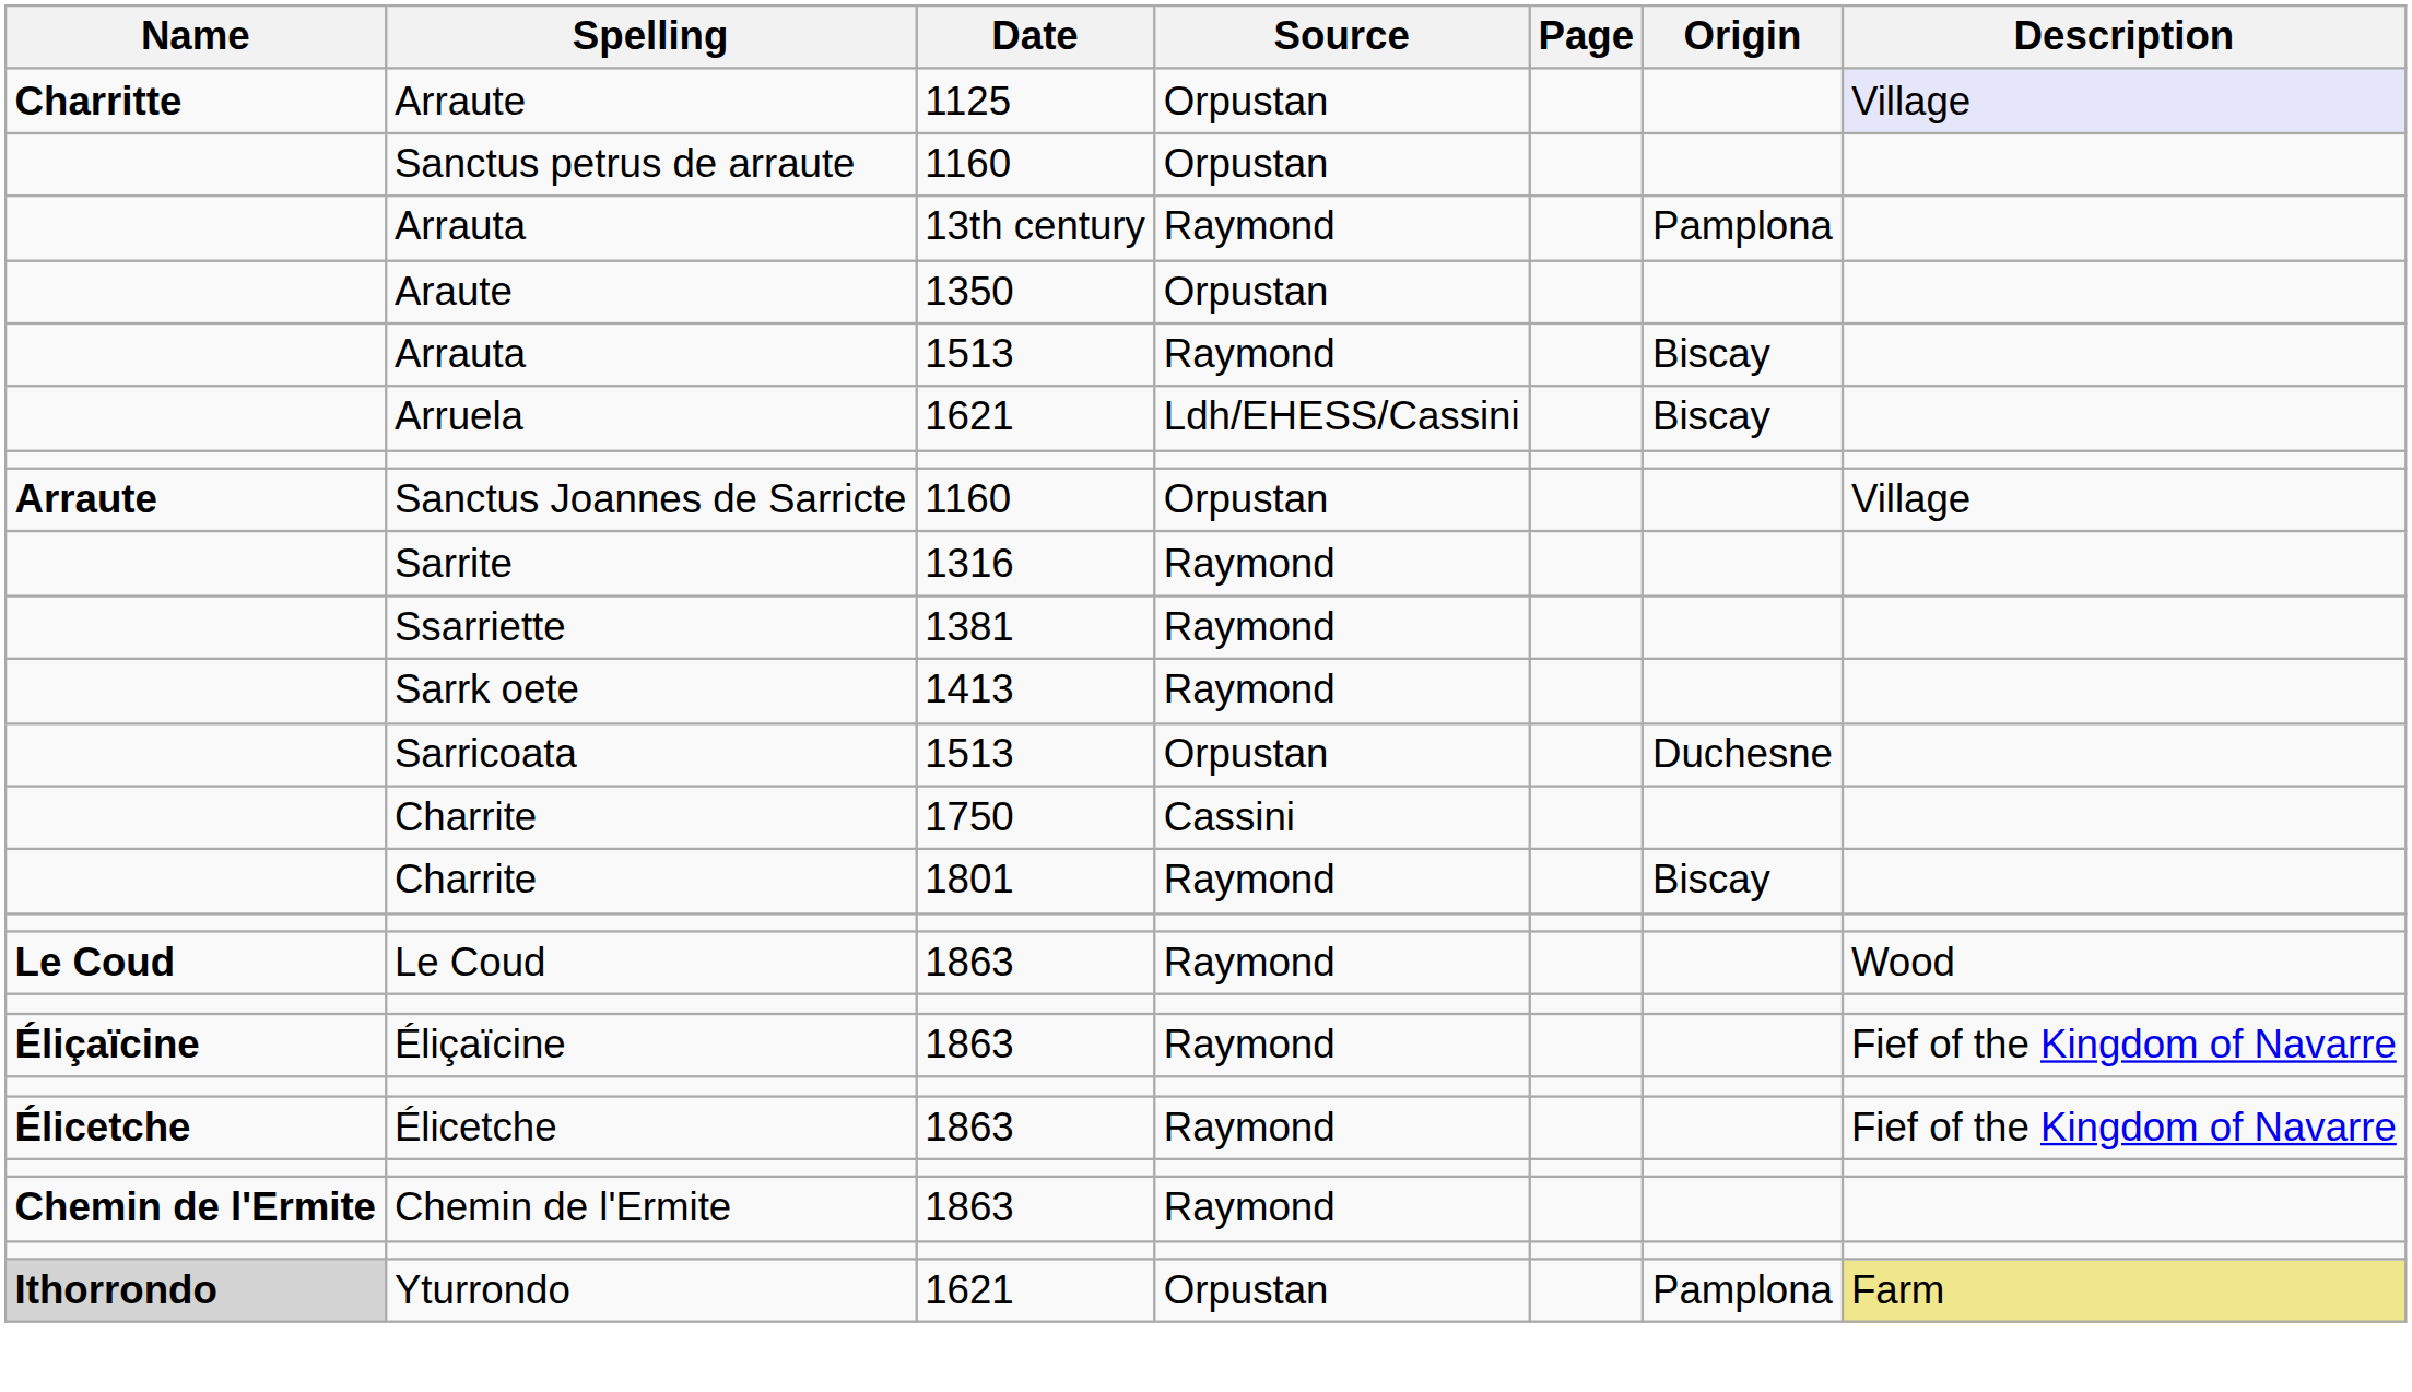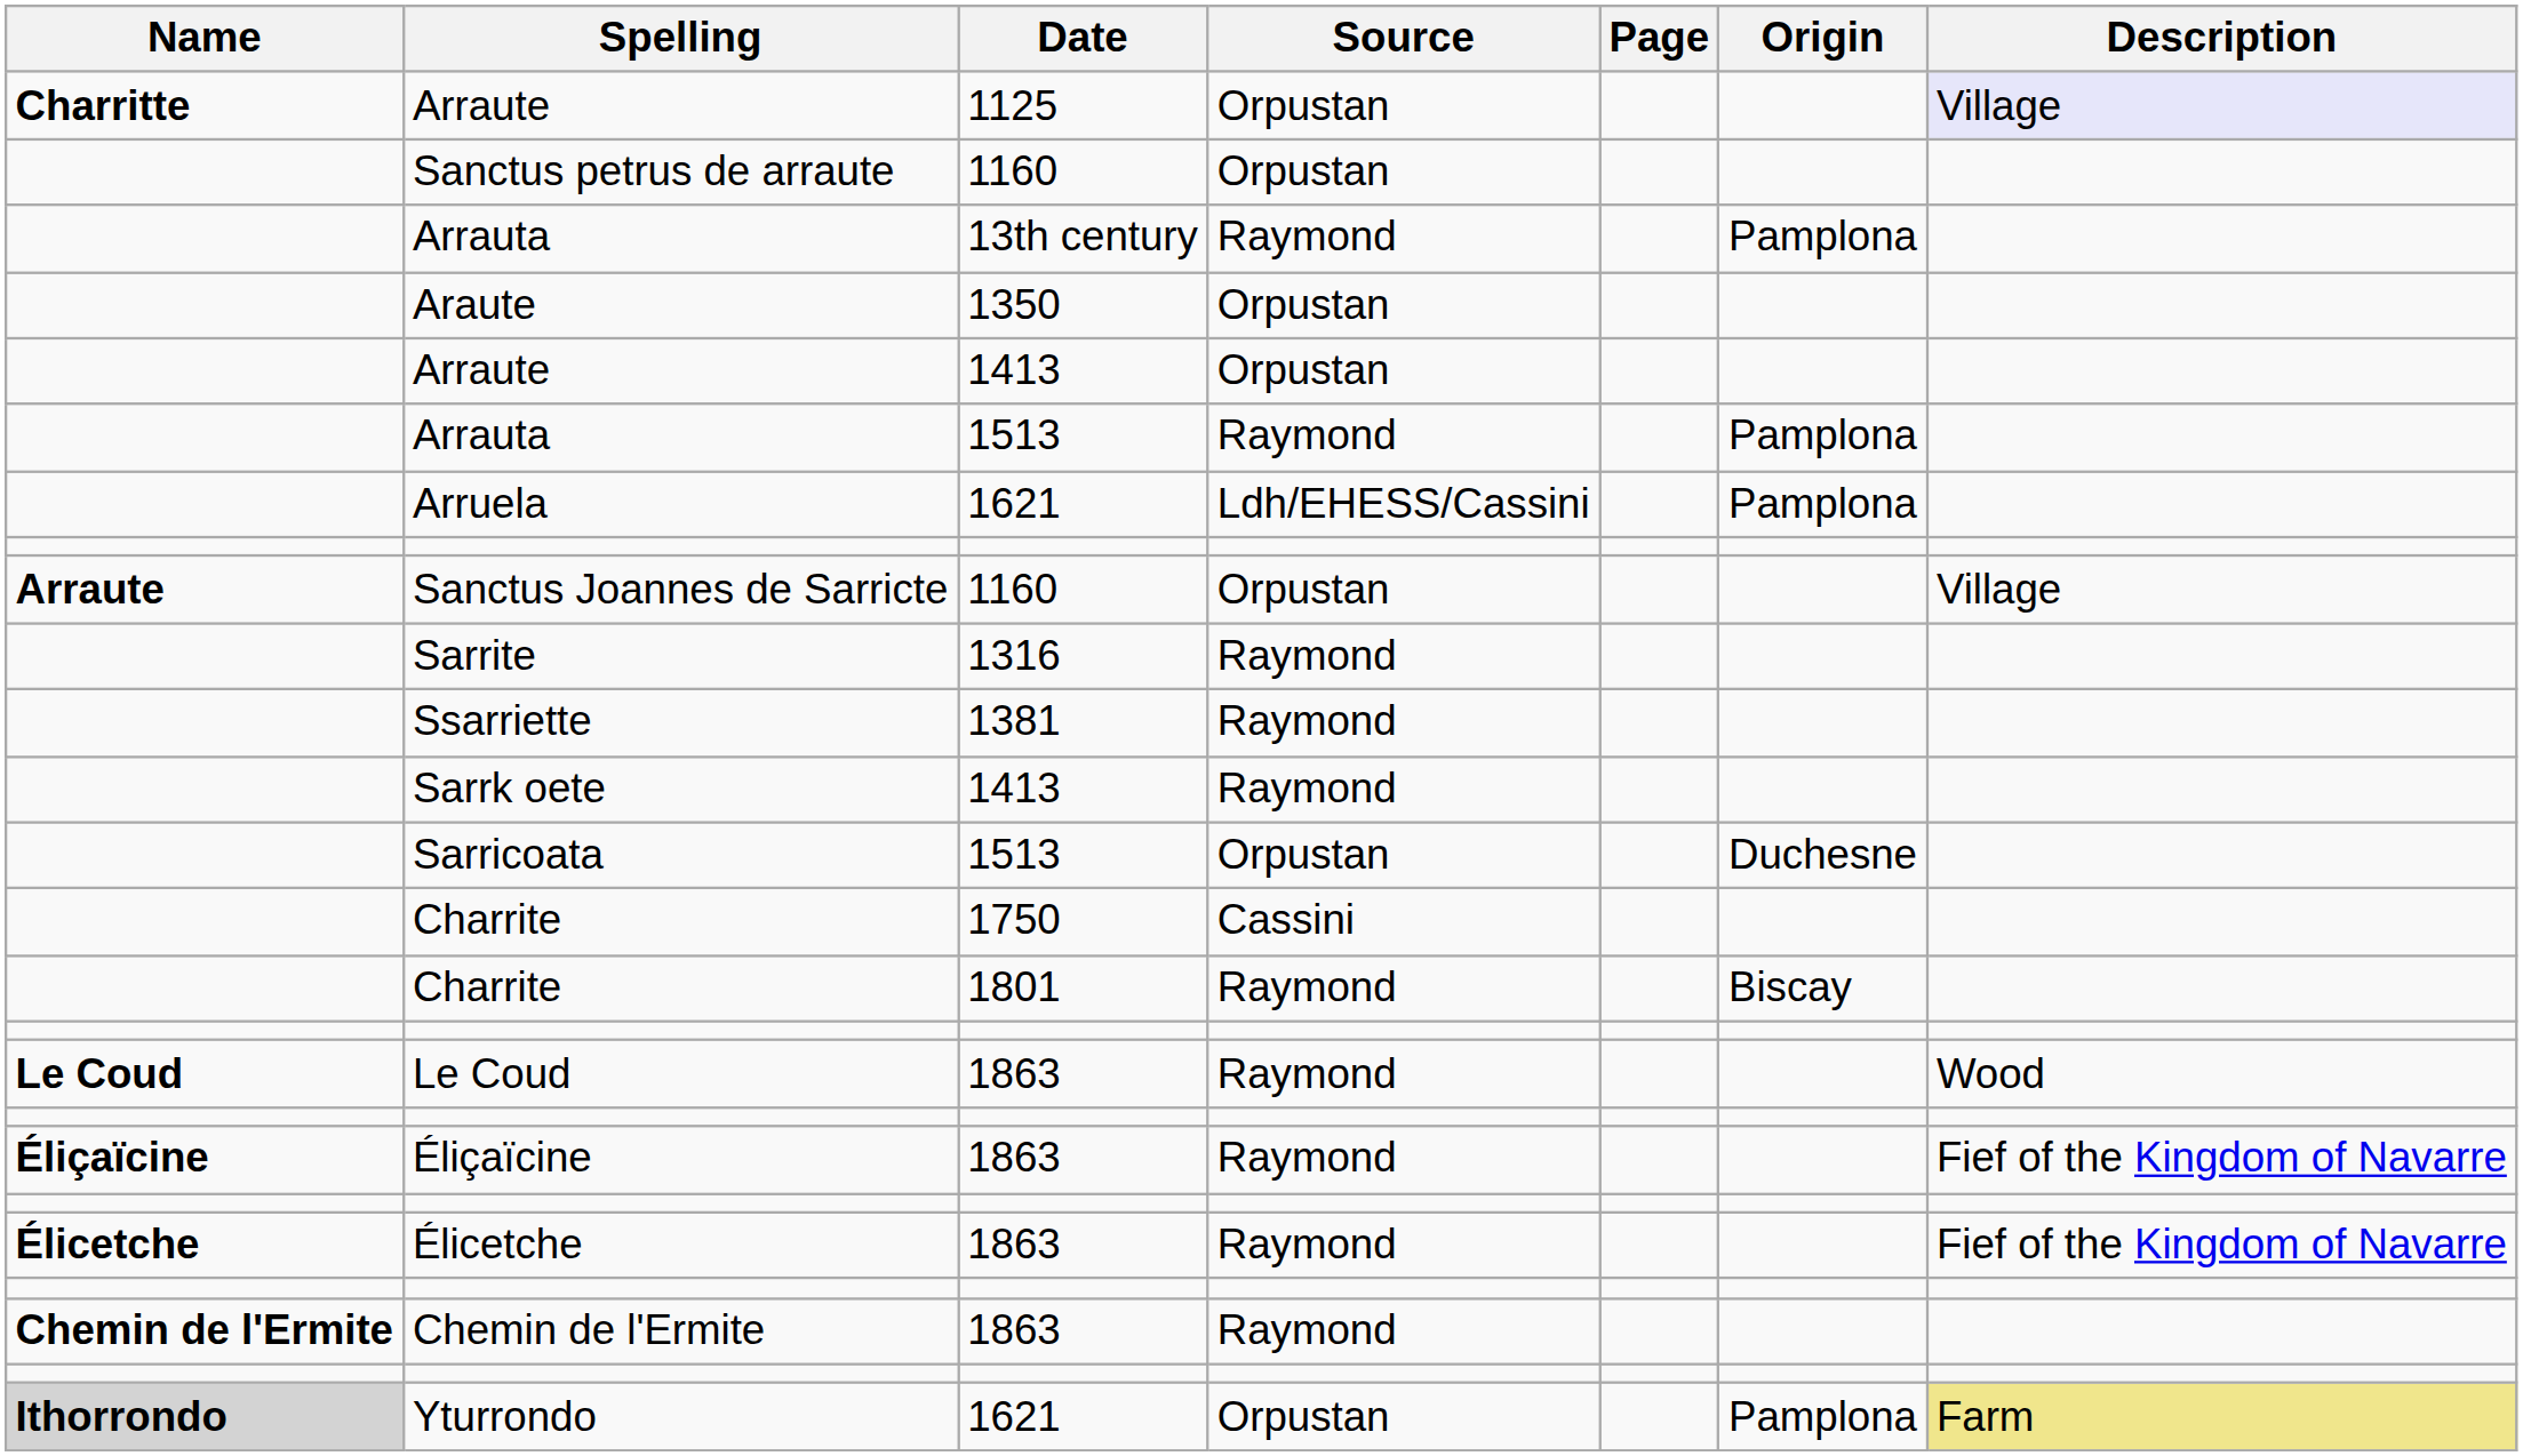 <table class="wikitable">
 <tr>
 <th>Name</th>
 <th>Spelling</th>
 <th>Date</th>
 <th>Source</th>
 <th>Page</th>
 <th>Origin</th>
 <th>Description</th>
 </tr>
 <tr>
 <td><strong>Charritte</strong></td>
 <td>Arraute</td>
 <td>1125</td>
 <td>Orpustan</td>
 <td></td>
 <td></td>
 <td style="background: lavender;">Village</td>
 </tr>
 <tr>
 <td></td>
 <td>Sanctus petrus de arraute</td>
 <td>1160</td>
 <td>Orpustan</td>
 <td></td>
 <td></td>
 <td></td>
 </tr>
 <tr>
 <td></td>
 <td>Arrauta</td>
 <td>13th century</td>
 <td>Raymond</td>
 <td></td>
 <td>Pamplona</td>
 <td></td>
 </tr>
 <tr>
 <td></td>
 <td>Araute</td>
 <td>1350</td>
 <td>Orpustan</td>
 <td></td>
 <td></td>
 <td></td>
 </tr>
 <tr>
 <td></td>
+<td>Arraute</td>
+<td>1413</td>
+<td>Orpustan</td>
+<td></td>
+<td></td>
+<td></td>
+</tr>
+<tr>
+<td></td>
 <td>Arrauta</td>
 <td>1513</td>
 <td>Raymond</td>
 <td></td>
-<td>Biscay</td>
+<td>Pamplona</td>
 <td></td>
 </tr>
 <tr>
 <td></td>
 <td>Arruela</td>
 <td>1621</td>
 <td>Ldh/EHESS/Cassini</td>
 <td></td>
-<td>Biscay</td>
+<td>Pamplona</td>
 <td></td>
 </tr>
 <tr>
 <td></td>
 <td></td>
 <td></td>
 <td></td>
 <td></td>
 <td></td>
 <td></td>
 </tr>
 <tr>
 <td><strong>Arraute</strong></td>
 <td>Sanctus Joannes de Sarricte</td>
 <td>1160</td>
 <td>Orpustan</td>
 <td></td>
 <td></td>
 <td>Village</td>
 </tr>
 <tr>
 <td></td>
 <td>Sarrite</td>
 <td>1316</td>
 <td>Raymond</td>
 <td></td>
 <td></td>
 <td></td>
 </tr>
 <tr>
 <td></td>
 <td>Ssarriette</td>
 <td>1381</td>
 <td>Raymond</td>
 <td></td>
 <td></td>
 <td></td>
 </tr>
 <tr>
 <td></td>
 <td>Sarrk oete</td>
 <td>1413</td>
 <td>Raymond</td>
 <td></td>
 <td></td>
 <td></td>
 </tr>
 <tr>
 <td></td>
 <td>Sarricoata</td>
 <td>1513</td>
 <td>Orpustan</td>
 <td></td>
 <td>Duchesne</td>
 <td></td>
 </tr>
 <tr>
 <td></td>
 <td>Charrite</td>
 <td>1750</td>
 <td>Cassini</td>
 <td></td>
 <td></td>
 <td></td>
 </tr>
 <tr>
 <td></td>
 <td>Charrite</td>
 <td>1801</td>
 <td>Raymond</td>
 <td></td>
 <td>Biscay</td>
 <td></td>
 </tr>
 <tr>
 <td></td>
 <td></td>
 <td></td>
 <td></td>
 <td></td>
 <td></td>
 <td></td>
 </tr>
 <tr>
 <td><strong>Le Coud</strong></td>
 <td>Le Coud</td>
 <td>1863</td>
 <td>Raymond</td>
 <td></td>
 <td></td>
 <td>Wood</td>
 </tr>
 <tr>
 <td></td>
 <td></td>
 <td></td>
 <td></td>
 <td></td>
 <td></td>
 <td></td>
 </tr>
 <tr>
 <td><strong>Éliçaïcine</strong></td>
 <td>Éliçaïcine</td>
 <td>1863</td>
 <td>Raymond</td>
 <td></td>
 <td></td>
 <td>Fief of the <a href='#'>Kingdom of Navarre</a></td>
 </tr>
 <tr>
 <td></td>
 <td></td>
 <td></td>
 <td></td>
 <td></td>
 <td></td>
 <td></td>
 </tr>
 <tr>
 <td><strong>Élicetche</strong></td>
 <td>Élicetche</td>
 <td>1863</td>
 <td>Raymond</td>
 <td></td>
 <td></td>
 <td>Fief of the <a href='#'>Kingdom of Navarre</a></td>
 </tr>
 <tr>
 <td></td>
 <td></td>
 <td></td>
 <td></td>
 <td></td>
 <td></td>
 <td></td>
 </tr>
 <tr>
 <td><strong>Chemin de l'Ermite</strong></td>
 <td>Chemin de l'Ermite</td>
 <td>1863</td>
 <td>Raymond</td>
 <td></td>
 <td></td>
 <td></td>
 </tr>
 <tr>
 <td></td>
 <td></td>
 <td></td>
 <td></td>
 <td></td>
 <td></td>
 <td></td>
 </tr>
 <tr>
 <td style="background: lightgrey;"><strong>Ithorrondo</strong></td>
 <td>Yturrondo</td>
 <td>1621</td>
 <td>Orpustan</td>
 <td></td>
 <td>Pamplona</td>
 <td style="background: khaki;">Farm</td>
 </tr>
 </table>
